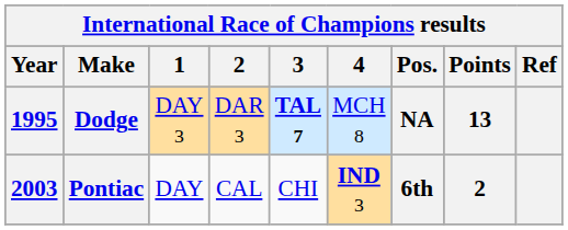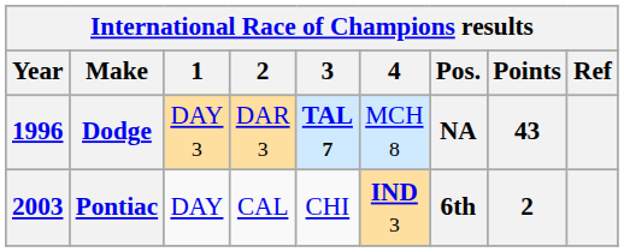 <table class="wikitable" style="text-align:center; font-size:75%">
 <tr>
 <th colspan=9><a href='#'>International Race of Champions</a> results</th>
 </tr>
 <tr>
 <th>Year</th>
 <th>Make</th>
 <th>1</th>
 <th>2</th>
 <th>3</th>
 <th>4</th>
 <th>Pos.</th>
 <th>Points</th>
 <th>Ref</th>
 </tr>
 <tr>
-<th><a href='#'>1995</a></th>
+<th><a href='#'>1996</a></th>
 <th><a href='#'>Dodge</a></th>
 <td style="background:#FFDF9F;"><a href='#'>DAY</a><br><small>3</small></td>
 <td style="background:#FFDF9F;"><a href='#'>DAR</a><br><small>3</small></td>
 <td style="background:#CFEAFF;"><strong><a href='#'>TAL</a><br><small>7</small></strong></td>
 <td style="background:#CFEAFF;"><a href='#'>MCH</a><br><small>8</small></td>
 <th>NA</th>
-<th>13</th>
+<th>43</th>
 <th></th>
 </tr>
 <tr>
 <th><a href='#'>2003</a></th>
 <th><a href='#'>Pontiac</a></th>
 <td><a href='#'>DAY</a></td>
 <td><a href='#'>CAL</a></td>
 <td><a href='#'>CHI</a></td>
 <td style="background:#FFDF9F;"><strong><a href='#'>IND</a></strong><br><small>3</small></td>
 <th>6th</th>
 <th>2</th>
 <th></th>
 </tr>
 </table>
